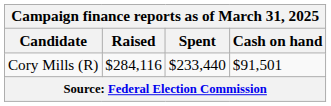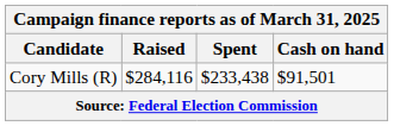 <table class="wikitable sortable">
 <tr>
 <th colspan=4>Campaign finance reports as of March 31, 2025</th>
 </tr>
 <tr style="text-align:center;">
 <th>Candidate</th>
 <th>Raised</th>
 <th>Spent</th>
 <th>Cash on hand</th>
 </tr>
 <tr>
 <td>Cory Mills (R)</td>
 <td>$284,116</td>
-<td>$233,440</td>
+<td>$233,438</td>
 <td>$91,501</td>
 </tr>
 <tr>
 <th colspan="4"><small>Source: <a href='#'>Federal Election Commission</a></small></th>
 </tr>
 </table>
